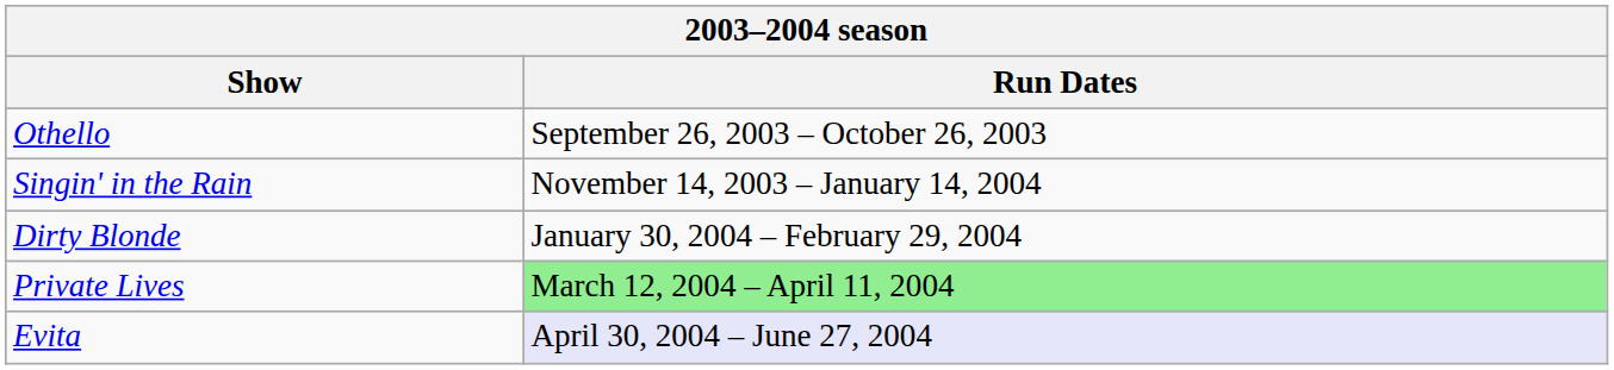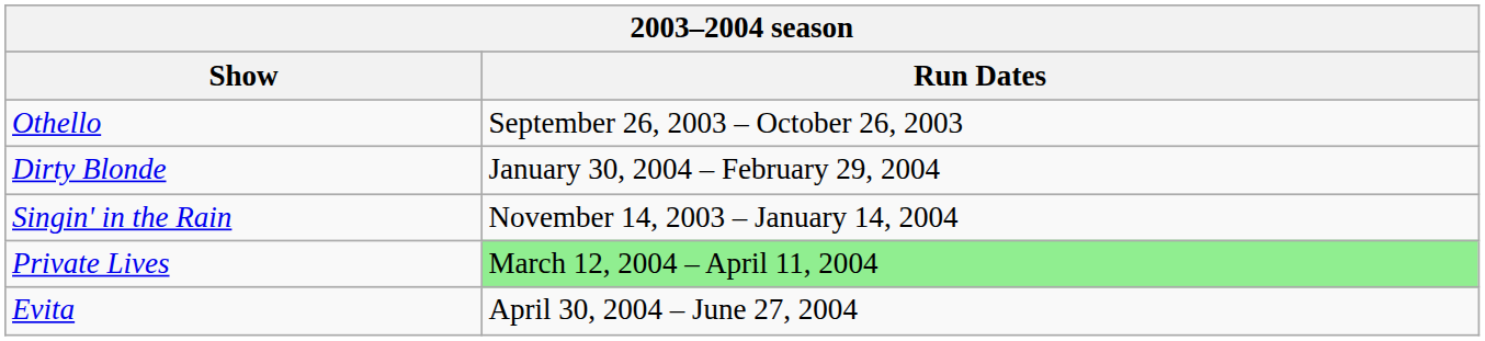 <table class="wikitable collapsible collapsed" width=90%>
 <tr>
 <th colspan=2>2003–2004 season</th>
 </tr>
 <tr>
 <th>Show</th>
 <th>Run Dates</th>
 </tr>
 <tr>
 <td><em><a href='#'>Othello</a></em></td>
 <td>September 26, 2003 – October 26, 2003</td>
 </tr>
 <tr>
+<td><em><a href='#'>Dirty Blonde</a></em></td>
+<td>January 30, 2004 – February 29, 2004</td>
+</tr>
+<tr>
 <td><em><a href='#'>Singin' in the Rain</a></em></td>
 <td>November 14, 2003 – January 14, 2004</td>
-</tr>
-<tr>
-<td><em><a href='#'>Dirty Blonde</a></em></td>
-<td>January 30, 2004 – February 29, 2004</td>
 </tr>
 <tr>
 <td><em><a href='#'>Private Lives</a></em></td>
 <td style="background: lightgreen;">March 12, 2004 – April 11, 2004</td>
 </tr>
 <tr>
 <td><em><a href='#'>Evita</a></em></td>
-<td style="background: lavender;">April 30, 2004 – June 27, 2004</td>
+<td>April 30, 2004 – June 27, 2004</td>
 </tr>
 </table>
